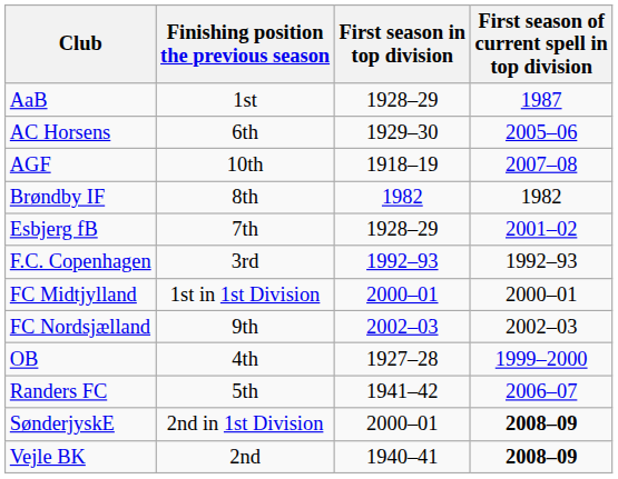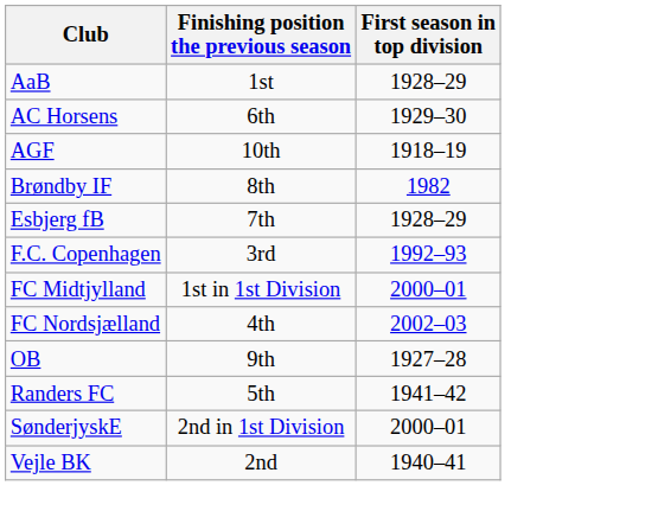 <table class="wikitable" style="text-align:center;">
 <tr>
 <th>Club</th>
 <th>Finishing position<br><a href='#'>the previous season</a></th>
 <th>First season in<br>top division</th>
-<th>First season of<br>current spell in<br>top division</th>
 </tr>
 <tr>
 <td style="text-align:left;"><a href='#'>AaB</a></td>
 <td>1st</td>
 <td>1928–29</td>
-<td><a href='#'>1987</a></td>
 </tr>
 <tr>
 <td style="text-align:left;"><a href='#'>AC Horsens</a></td>
 <td>6th</td>
 <td>1929–30</td>
-<td><a href='#'>2005–06</a></td>
 </tr>
 <tr>
 <td style="text-align:left;"><a href='#'>AGF</a></td>
 <td>10th</td>
 <td>1918–19</td>
-<td><a href='#'>2007–08</a></td>
 </tr>
 <tr>
 <td style="text-align:left;"><a href='#'>Brøndby IF</a></td>
 <td>8th</td>
 <td><a href='#'>1982</a></td>
-<td>1982</td>
 </tr>
 <tr>
 <td style="text-align:left;"><a href='#'>Esbjerg fB</a></td>
 <td>7th</td>
 <td>1928–29</td>
-<td><a href='#'>2001–02</a></td>
 </tr>
 <tr>
 <td style="text-align:left;"><a href='#'>F.C. Copenhagen</a></td>
 <td>3rd</td>
 <td><a href='#'>1992–93</a></td>
-<td>1992–93</td>
 </tr>
 <tr>
 <td style="text-align:left;"><a href='#'>FC Midtjylland</a></td>
 <td>1st in <a href='#'>1st Division</a></td>
 <td><a href='#'>2000–01</a></td>
-<td>2000–01</td>
 </tr>
 <tr>
 <td style="text-align:left;"><a href='#'>FC Nordsjælland</a></td>
-<td>9th</td>
+<td>4th</td>
 <td><a href='#'>2002–03</a></td>
-<td>2002–03</td>
 </tr>
 <tr>
 <td style="text-align:left;"><a href='#'>OB</a></td>
-<td>4th</td>
+<td>9th</td>
 <td>1927–28</td>
-<td><a href='#'>1999–2000</a></td>
 </tr>
 <tr>
 <td style="text-align:left;"><a href='#'>Randers FC</a></td>
 <td>5th</td>
 <td>1941–42</td>
-<td><a href='#'>2006–07</a></td>
 </tr>
 <tr>
 <td style="text-align:left;"><a href='#'>SønderjyskE</a></td>
 <td>2nd in <a href='#'>1st Division</a></td>
 <td>2000–01</td>
-<td><strong>2008–09</strong></td>
 </tr>
 <tr>
 <td style="text-align:left;"><a href='#'>Vejle BK</a></td>
 <td>2nd</td>
 <td>1940–41</td>
-<td><strong>2008–09</strong></td>
 </tr>
 </table>
